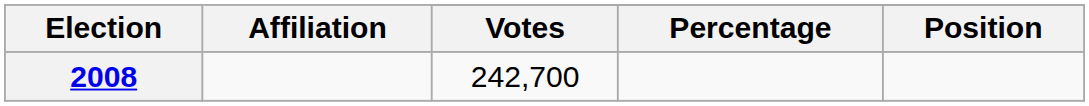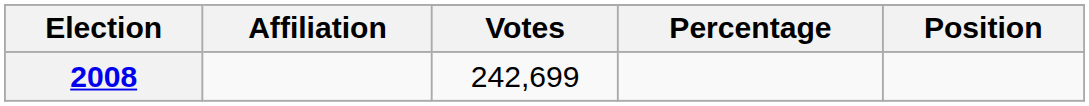 <table class=wikitable width=65%>
 <tr>
 <th rowspan=2>Election</th>
 <th rowspan=2>Affiliation</th>
 </tr>
 <tr>
 <th>Votes</th>
 <th>Percentage</th>
 <th>Position</th>
 </tr>
 <tr align=center>
 <th><a href='#'>2008</a></th>
 <td></td>
-<td>242,700</td>
+<td>242,699</td>
 <td></td>
 <td></td>
 </tr>
 </table>
